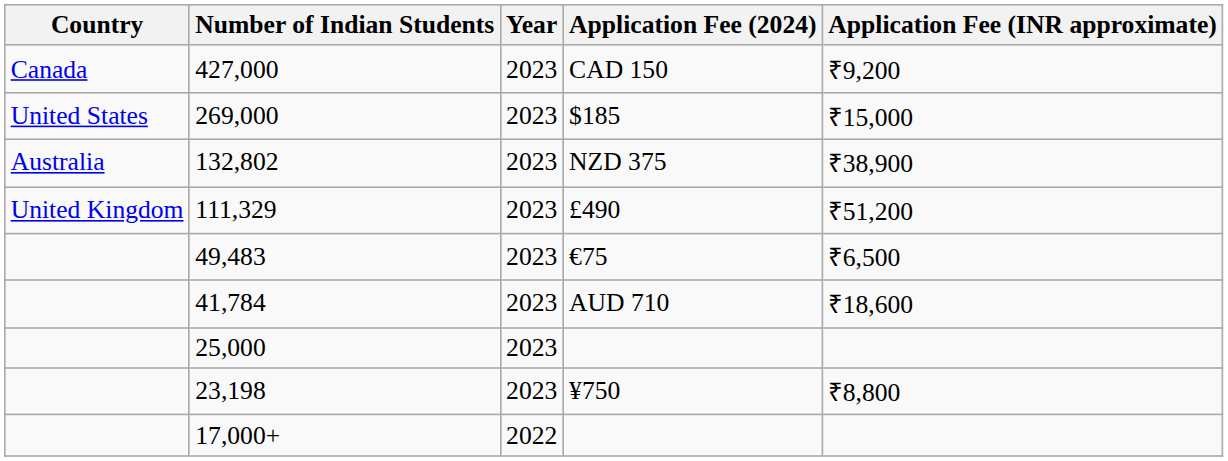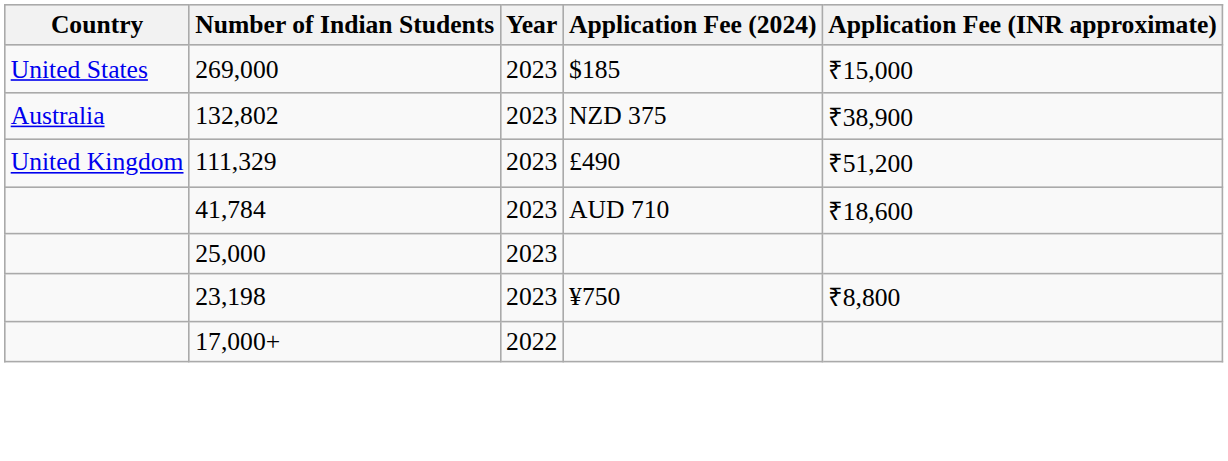 <table class="wikitable sortable">
 <tr>
 <th>Country</th>
 <th>Number of Indian Students</th>
 <th>Year</th>
 <th>Application Fee (2024)</th>
 <th>Application Fee (INR approximate)</th>
-</tr>
-<tr>
-<td> <a href='#'>Canada</a></td>
-<td>427,000</td>
-<td>2023</td>
-<td>CAD 150</td>
-<td>₹9,200</td>
 </tr>
 <tr>
 <td> <a href='#'>United States</a></td>
 <td>269,000</td>
 <td>2023</td>
 <td>$185</td>
 <td>₹15,000</td>
 </tr>
 <tr>
 <td> <a href='#'>Australia</a></td>
 <td>132,802</td>
 <td>2023</td>
 <td>NZD 375</td>
 <td>₹38,900</td>
 </tr>
 <tr>
 <td> <a href='#'>United Kingdom</a></td>
 <td>111,329</td>
 <td>2023</td>
 <td>£490</td>
 <td>₹51,200</td>
-</tr>
-<tr>
-<td></td>
-<td>49,483</td>
-<td>2023</td>
-<td>€75</td>
-<td>₹6,500</td>
 </tr>
 <tr>
 <td></td>
 <td>41,784</td>
 <td>2023</td>
 <td>AUD 710</td>
 <td>₹18,600</td>
 </tr>
 <tr>
 <td></td>
 <td>25,000</td>
 <td>2023</td>
 <td></td>
 <td></td>
 </tr>
 <tr>
 <td></td>
 <td>23,198</td>
 <td>2023</td>
 <td>¥750</td>
 <td>₹8,800</td>
 </tr>
 <tr>
 <td></td>
 <td>17,000+</td>
 <td>2022</td>
 <td></td>
 <td></td>
 </tr>
 </table>
